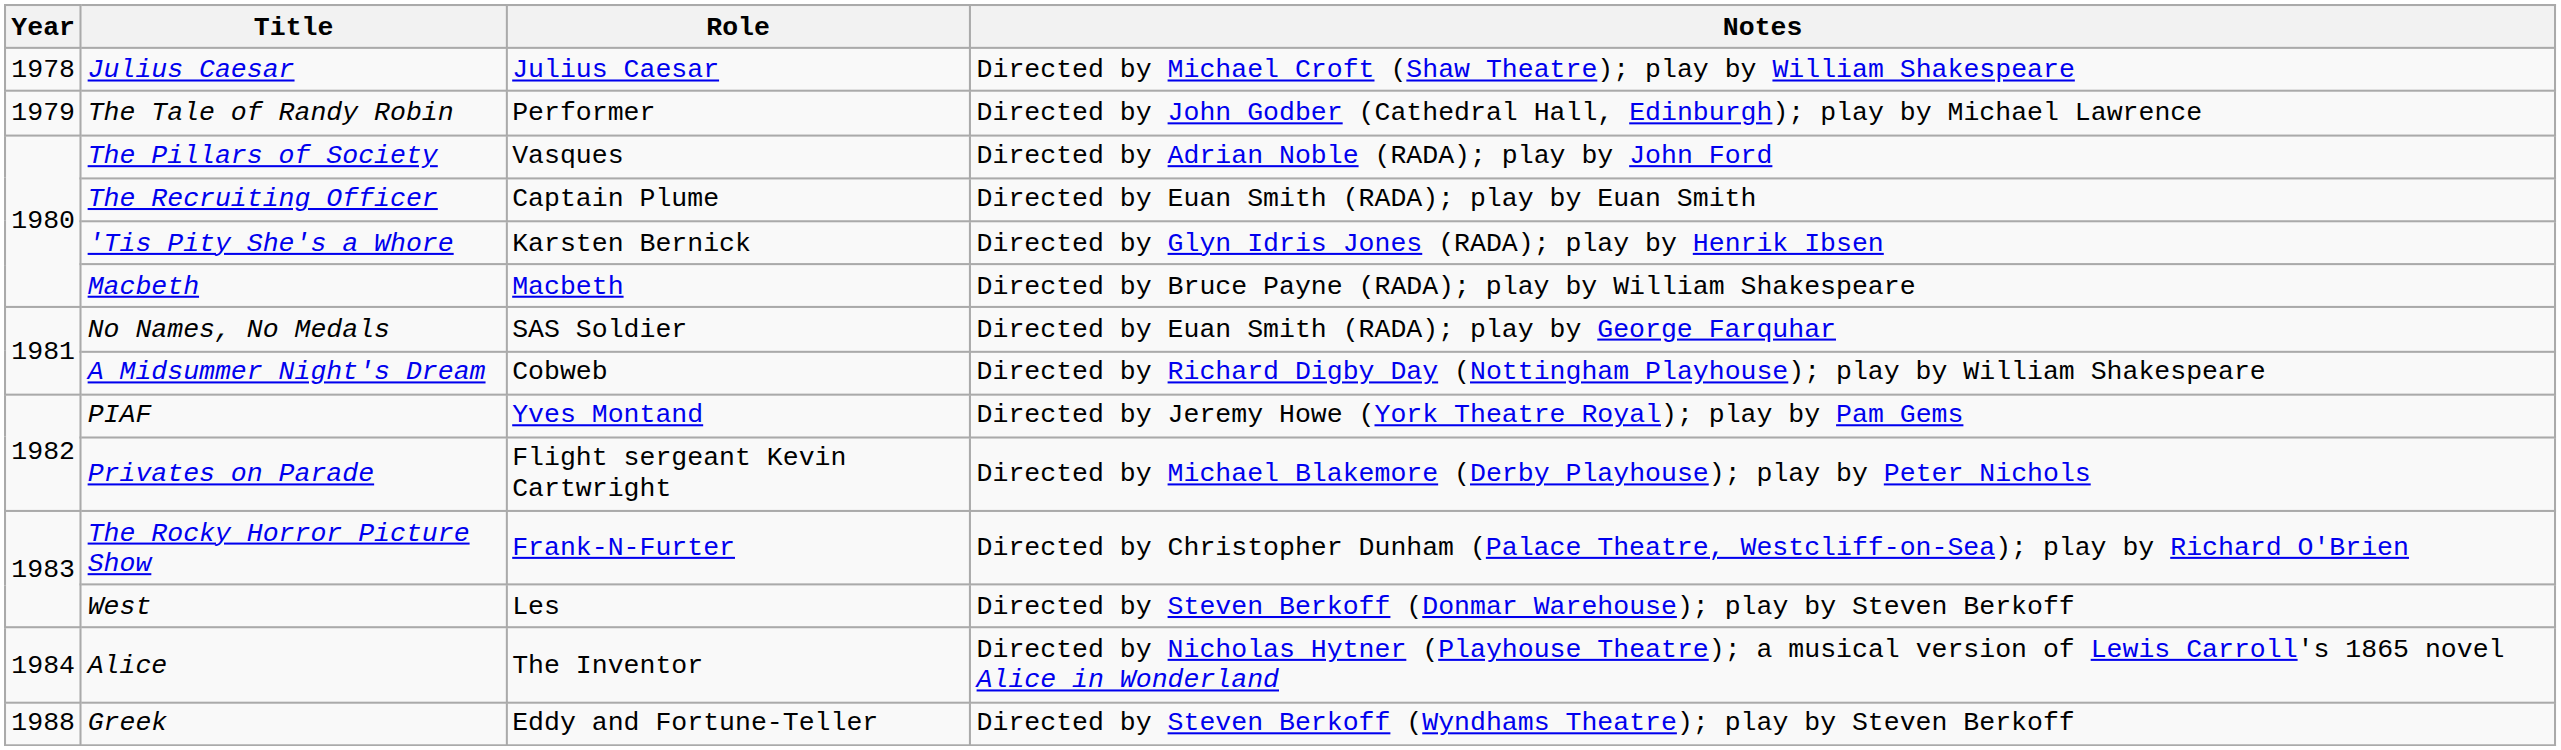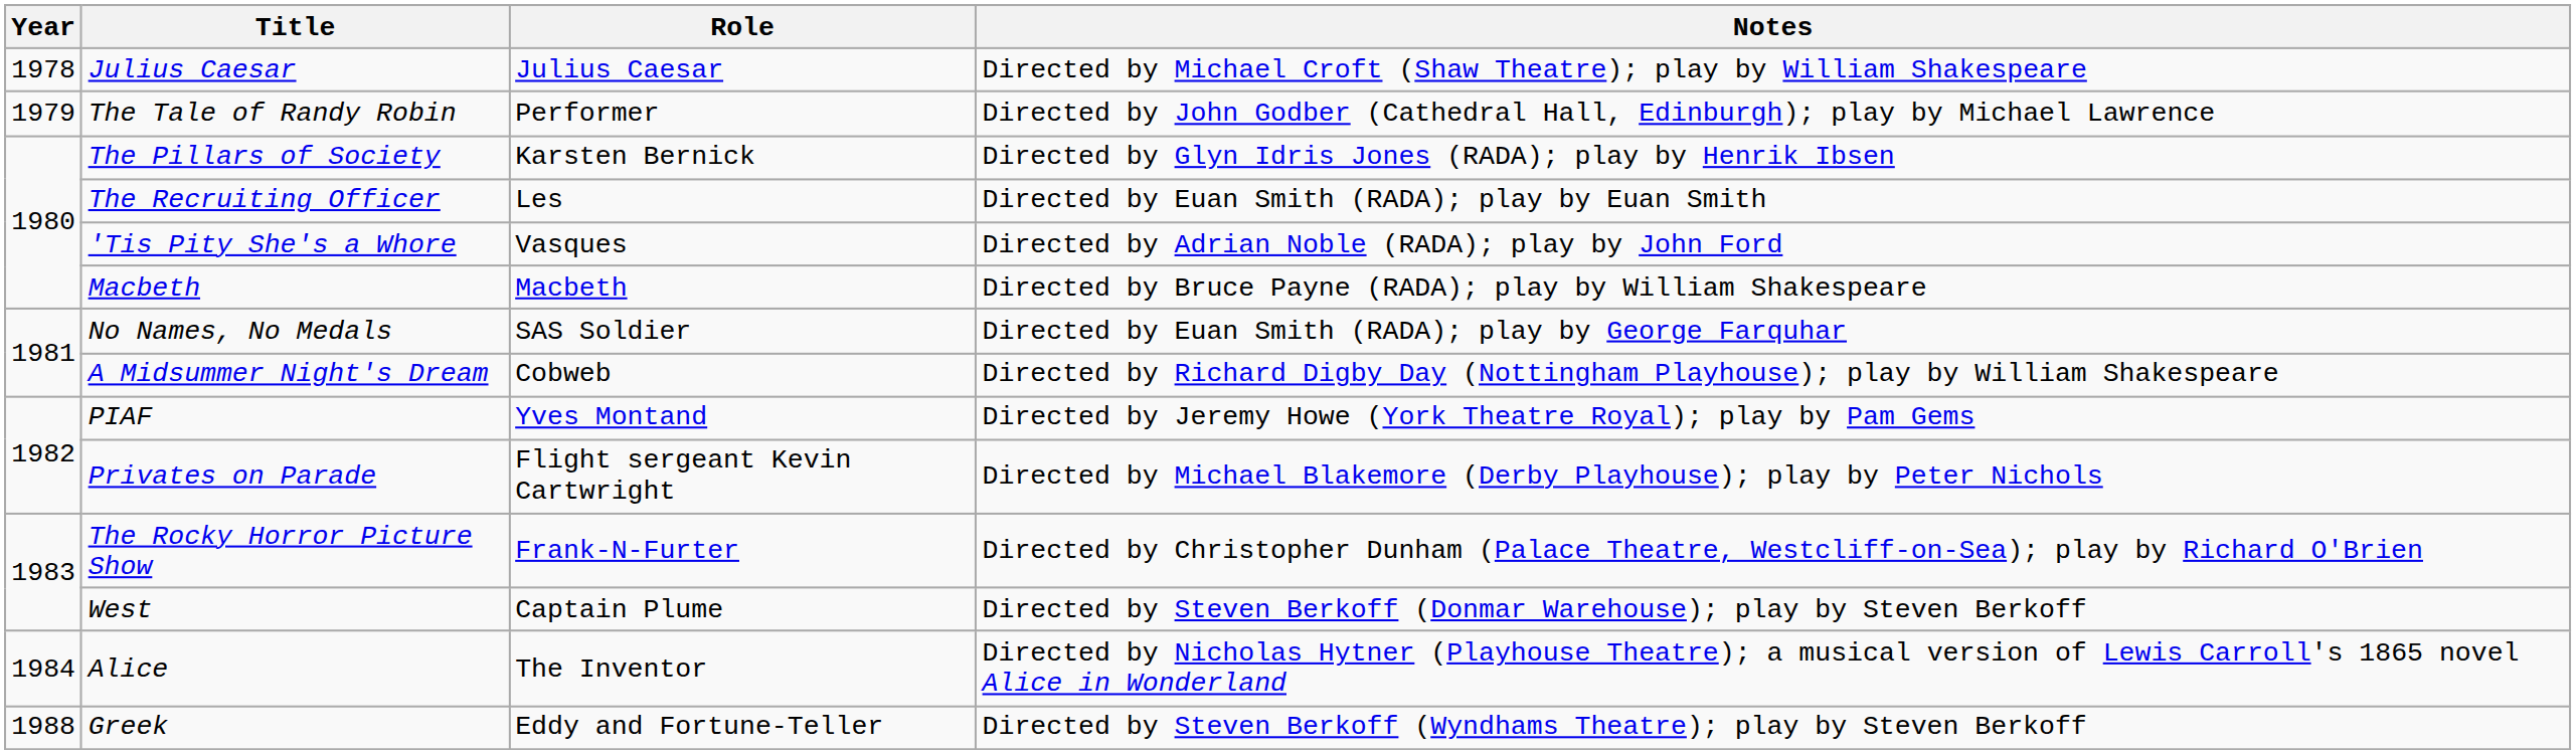 <table class="wikitable sortable">
 <tr>
 <th>Year</th>
 <th>Title</th>
 <th>Role</th>
 <th class="unsortable">Notes</th>
 </tr>
 <tr>
 <td>1978</td>
 <td><em><a href='#'>Julius Caesar</a></em></td>
 <td><a href='#'>Julius Caesar</a></td>
 <td>Directed by <a href='#'>Michael Croft</a> (<a href='#'>Shaw Theatre</a>); play by <a href='#'>William Shakespeare</a></td>
 </tr>
 <tr>
 <td>1979</td>
 <td><em>The Tale of Randy Robin</em></td>
 <td>Performer</td>
 <td>Directed by <a href='#'>John Godber</a> (Cathedral Hall, <a href='#'>Edinburgh</a>); play by Michael Lawrence</td>
 </tr>
 <tr>
 <td rowspan="4">1980</td>
 <td><em><a href='#'>The Pillars of Society</a></em></td>
-<td>Vasques</td>
-<td>Directed by <a href='#'>Adrian Noble</a> (RADA); play by <a href='#'>John Ford</a></td>
+<td>Karsten Bernick</td>
+<td>Directed by <a href='#'>Glyn Idris Jones</a> (RADA); play by <a href='#'>Henrik Ibsen</a></td>
 </tr>
 <tr>
 <td><em><a href='#'>The Recruiting Officer</a></em></td>
-<td>Captain Plume</td>
+<td>Les</td>
 <td>Directed by Euan Smith (RADA); play by Euan Smith</td>
 </tr>
 <tr>
 <td><em><a href='#'>'Tis Pity She's a Whore</a></em></td>
-<td>Karsten Bernick</td>
-<td>Directed by <a href='#'>Glyn Idris Jones</a> (RADA); play by <a href='#'>Henrik Ibsen</a></td>
+<td>Vasques</td>
+<td>Directed by <a href='#'>Adrian Noble</a> (RADA); play by <a href='#'>John Ford</a></td>
 </tr>
 <tr>
 <td><em><a href='#'>Macbeth</a></em></td>
 <td><a href='#'>Macbeth</a></td>
 <td>Directed by Bruce Payne (RADA); play by William Shakespeare</td>
 </tr>
 <tr>
 <td rowspan="2">1981</td>
 <td><em>No Names, No Medals</em></td>
 <td>SAS Soldier</td>
 <td>Directed by Euan Smith (RADA); play by <a href='#'>George Farquhar</a></td>
 </tr>
 <tr>
 <td><em><a href='#'>A Midsummer Night's Dream</a></em></td>
 <td>Cobweb</td>
 <td>Directed by <a href='#'>Richard Digby Day</a> (<a href='#'>Nottingham Playhouse</a>); play by William Shakespeare</td>
 </tr>
 <tr>
 <td rowspan="2">1982</td>
 <td><em>PIAF</em></td>
 <td><a href='#'>Yves Montand</a></td>
 <td>Directed by Jeremy Howe (<a href='#'>York Theatre Royal</a>); play by <a href='#'>Pam Gems</a></td>
 </tr>
 <tr>
 <td><em><a href='#'>Privates on Parade</a></em></td>
 <td>Flight sergeant Kevin Cartwright</td>
 <td>Directed by <a href='#'>Michael Blakemore</a> (<a href='#'>Derby Playhouse</a>); play by <a href='#'>Peter Nichols</a></td>
 </tr>
 <tr>
 <td rowspan="2">1983</td>
 <td><em><a href='#'>The Rocky Horror Picture Show</a></em></td>
 <td><a href='#'>Frank-N-Furter</a></td>
 <td>Directed by Christopher Dunham (<a href='#'>Palace Theatre, Westcliff-on-Sea</a>); play by <a href='#'>Richard O'Brien</a></td>
 </tr>
 <tr>
 <td><em>West</em></td>
-<td>Les</td>
+<td>Captain Plume</td>
 <td>Directed by <a href='#'>Steven Berkoff</a> (<a href='#'>Donmar Warehouse</a>); play by Steven Berkoff</td>
 </tr>
 <tr>
 <td>1984</td>
 <td><em>Alice</em></td>
 <td>The Inventor</td>
 <td>Directed by <a href='#'>Nicholas Hytner</a>  (<a href='#'>Playhouse Theatre</a>); a musical version of <a href='#'>Lewis Carroll</a>'s 1865 novel <em><a href='#'>Alice in Wonderland</a></em></td>
 </tr>
 <tr>
 <td>1988</td>
 <td><em>Greek</em></td>
 <td>Eddy and Fortune-Teller</td>
 <td>Directed by <a href='#'>Steven Berkoff</a> (<a href='#'>Wyndhams Theatre</a>); play by Steven Berkoff</td>
 </tr>
 <tr>
 </tr>
 </table>
